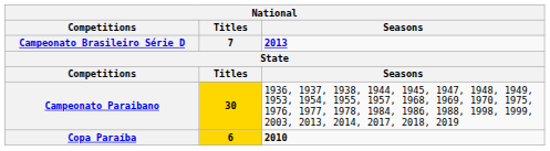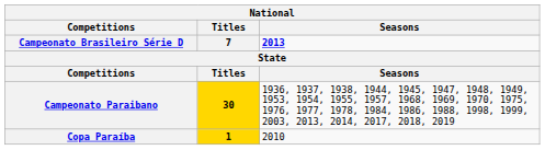 <table class="wikitable">
 <tr>
 <th colspan="3">National</th>
 </tr>
 <tr>
 <th style="width:260px">Competitions</th>
 <th style="width:80px">Titles</th>
 <th style="width:380px">Seasons</th>
 </tr>
 <tr>
 <th style="text-align:center"><a href='#'>Campeonato Brasileiro Série D</a></th>
 <th style="text-align:center"><strong>7</strong></th>
 <td align="left"><strong><a href='#'>2013</a></strong></td>
 </tr>
 <tr>
 <th colspan="3">State</th>
 </tr>
 <tr>
 <th>Competitions</th>
 <th>Titles</th>
 <th>Seasons</th>
 </tr>
 <tr>
 <th style="text-align:center"><a href='#'>Campeonato Paraibano</a></th>
 <td bgcolor="gold" style="text-align:center"><strong>30</strong></td>
 <td align="left">1936, 1937, 1938, 1944, 1945, 1947, 1948, 1949, 1953, 1954, 1955, 1957, 1968, 1969, 1970, 1975, 1976, 1977, 1978, 1984, 1986, 1988, 1998, 1999, 2003, 2013, 2014, 2017, 2018, 2019</td>
 </tr>
 <tr>
 <th style="text-align:center"><a href='#'>Copa Paraíba</a></th>
-<td bgcolor="gold" style="text-align:center"><strong>6</strong></td>
-<td align="left"><strong>2010</strong></td>
+<td bgcolor="gold" style="text-align:center"><strong>1</strong></td>
+<td align="left">2010</td>
 </tr>
 </table>
